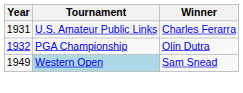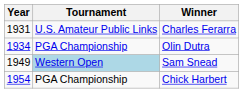 <table class="wikitable">
 <tr>
 <th>Year</th>
 <th>Tournament</th>
 <th>Winner</th>
 </tr>
 <tr>
 <td>1931</td>
 <td><a href='#'>U.S. Amateur Public Links</a></td>
 <td><a href='#'>Charles Ferarra</a></td>
 </tr>
 <tr>
-<td><a href='#'>1932</a></td>
+<td><a href='#'>1934</a></td>
 <td><a href='#'>PGA Championship</a></td>
 <td><a href='#'>Olin Dutra</a></td>
 </tr>
 <tr>
 <td>1949</td>
 <td style="background: lightblue;"><a href='#'>Western Open</a></td>
 <td><a href='#'>Sam Snead</a></td>
 </tr>
+<tr>
+<td><a href='#'>1954</a></td>
+<td>PGA Championship</td>
+<td><a href='#'>Chick Harbert</a></td>
+</tr>
 </table>
